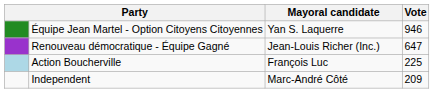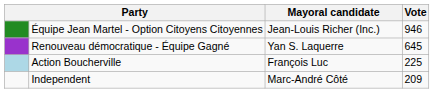 <table class="wikitable">
 <tr>
 <th bgcolor="#DDDDFF" width="230px" colspan="2">Party</th>
 <th bgcolor="#DDDDFF" width="200px">Mayoral candidate</th>
 <th bgcolor="#DDDDFF" width="30px">Vote</th>
 </tr>
 <tr>
 <td bgcolor="#228B22" width="30px"> </td>
 <td>Équipe Jean Martel - Option Citoyens Citoyennes</td>
-<td>Yan S. Laquerre</td>
+<td>Jean-Louis Richer (Inc.)</td>
 <td>946</td>
 </tr>
 <tr>
 <td bgcolor="#9932CC" width="30px"> </td>
 <td>Renouveau démocratique - Équipe Gagné</td>
-<td>Jean-Louis Richer (Inc.)</td>
-<td>647</td>
+<td>Yan S. Laquerre</td>
+<td>645</td>
 </tr>
 <tr>
 <td bgcolor="#ADD8E6" width="30px"> </td>
 <td>Action Boucherville</td>
 <td>François Luc</td>
 <td>225</td>
 </tr>
 <tr>
 <td> </td>
 <td>Independent</td>
 <td>Marc-André Côté</td>
 <td>209</td>
 </tr>
 </table>
